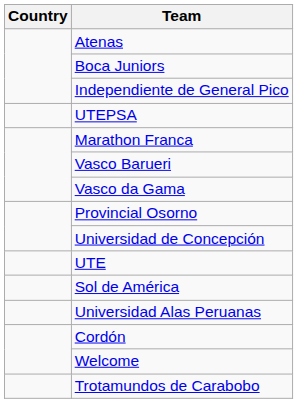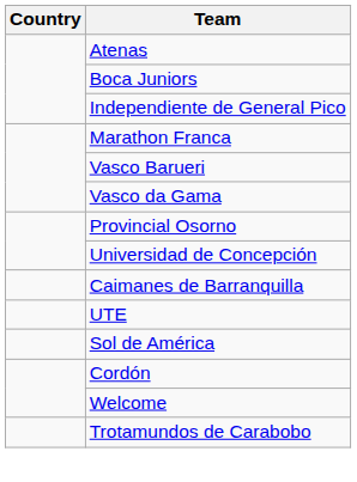 <table class="wikitable">
 <tr>
 <th>Country</th>
 <th>Team</th>
 </tr>
 <tr>
 <td rowspan=3></td>
 <td><a href='#'>Atenas</a></td>
 </tr>
 <tr>
 <td><a href='#'>Boca Juniors</a></td>
 </tr>
 <tr>
 <td><a href='#'>Independiente de General Pico</a></td>
-</tr>
-<tr>
-<td></td>
-<td><a href='#'>UTEPSA</a></td>
 </tr>
 <tr>
 <td rowspan=3></td>
 <td><a href='#'>Marathon Franca</a></td>
 </tr>
 <tr>
 <td><a href='#'>Vasco Barueri</a></td>
 </tr>
 <tr>
 <td><a href='#'>Vasco da Gama</a></td>
 </tr>
 <tr>
 <td rowspan=2></td>
 <td><a href='#'>Provincial Osorno</a></td>
 </tr>
 <tr>
 <td><a href='#'>Universidad de Concepción</a></td>
 </tr>
 <tr>
 <td></td>
+<td><a href='#'>Caimanes de Barranquilla</a></td>
+</tr>
+<tr>
+<td></td>
 <td><a href='#'>UTE</a></td>
 </tr>
 <tr>
 <td></td>
 <td><a href='#'>Sol de América</a></td>
-</tr>
-<tr>
-<td></td>
-<td><a href='#'>Universidad Alas Peruanas</a></td>
 </tr>
 <tr>
 <td rowspan=2></td>
 <td><a href='#'>Cordón</a></td>
 </tr>
 <tr>
 <td><a href='#'>Welcome</a></td>
 </tr>
 <tr>
 <td></td>
 <td><a href='#'>Trotamundos de Carabobo</a></td>
 </tr>
 </table>
